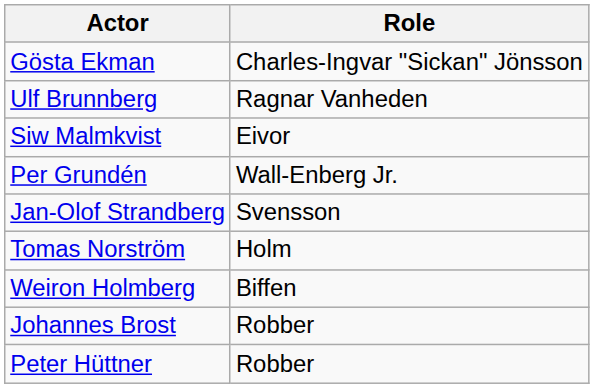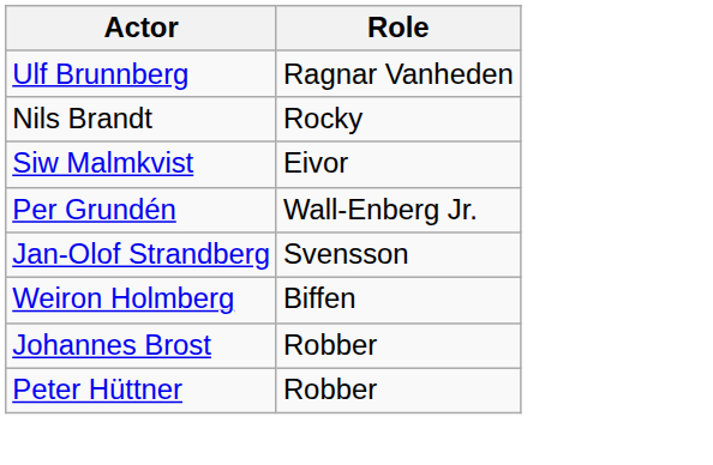 <table class="wikitable sortable">
 <tr>
 <th>Actor</th>
 <th>Role</th>
 </tr>
 <tr>
-<td><a href='#'>Gösta Ekman</a></td>
-<td>Charles-Ingvar "Sickan" Jönsson</td>
+<td><a href='#'>Ulf Brunnberg</a></td>
+<td>Ragnar Vanheden</td>
 </tr>
 <tr>
-<td><a href='#'>Ulf Brunnberg</a></td>
-<td>Ragnar Vanheden</td>
+<td>Nils Brandt</td>
+<td>Rocky</td>
 </tr>
 <tr>
 <td><a href='#'>Siw Malmkvist</a></td>
 <td>Eivor</td>
 </tr>
 <tr>
 <td><a href='#'>Per Grundén</a></td>
 <td>Wall-Enberg Jr.</td>
 </tr>
 <tr>
 <td><a href='#'>Jan-Olof Strandberg</a></td>
 <td>Svensson</td>
 </tr>
 <tr>
-<td><a href='#'>Tomas Norström</a></td>
-<td>Holm</td>
-</tr>
-<tr>
 <td><a href='#'>Weiron Holmberg</a></td>
 <td>Biffen</td>
 </tr>
 <tr>
 <td><a href='#'>Johannes Brost</a></td>
 <td>Robber</td>
 </tr>
 <tr>
 <td><a href='#'>Peter Hüttner</a></td>
 <td>Robber</td>
 </tr>
 </table>
